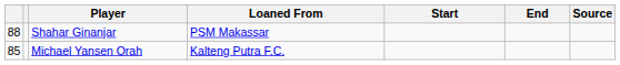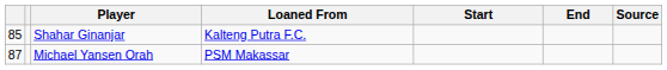 <table class="wikitable plainrowheaders sortable" style="font-size:95%">
 <tr>
 <th></th>
 <th></th>
 <th scope="col" style="width:200px;">Player</th>
 <th scope="col" style="width:250px;">Loaned From</th>
 <th scope="col" style="width:150px;">Start</th>
 <th scope="col" style="width:78px;">End</th>
 <th><strong>Source</strong></th>
 </tr>
 <tr>
-<td align=center>88</td>
+<td align=center>85</td>
 <td align=center></td>
 <td> <a href='#'>Shahar Ginanjar</a></td>
+<td> <a href='#'>Kalteng Putra F.C.</a></td>
+<td align=center></td>
+<td align=center></td>
+<td align=center></td>
+</tr>
+<tr>
+<td align=center>87</td>
+<td align=center></td>
+<td> <a href='#'>Michael Yansen Orah</a></td>
 <td> <a href='#'>PSM Makassar</a></td>
 <td align=center></td>
 <td align=center></td>
 <td align=center></td>
 </tr>
-<tr>
-<td align=center>85</td>
-<td align=center></td>
-<td> <a href='#'>Michael Yansen Orah</a></td>
-<td> <a href='#'>Kalteng Putra F.C.</a></td>
-<td align=center></td>
-<td align=center></td>
-<td align=center></td>
-</tr>
 </table>
